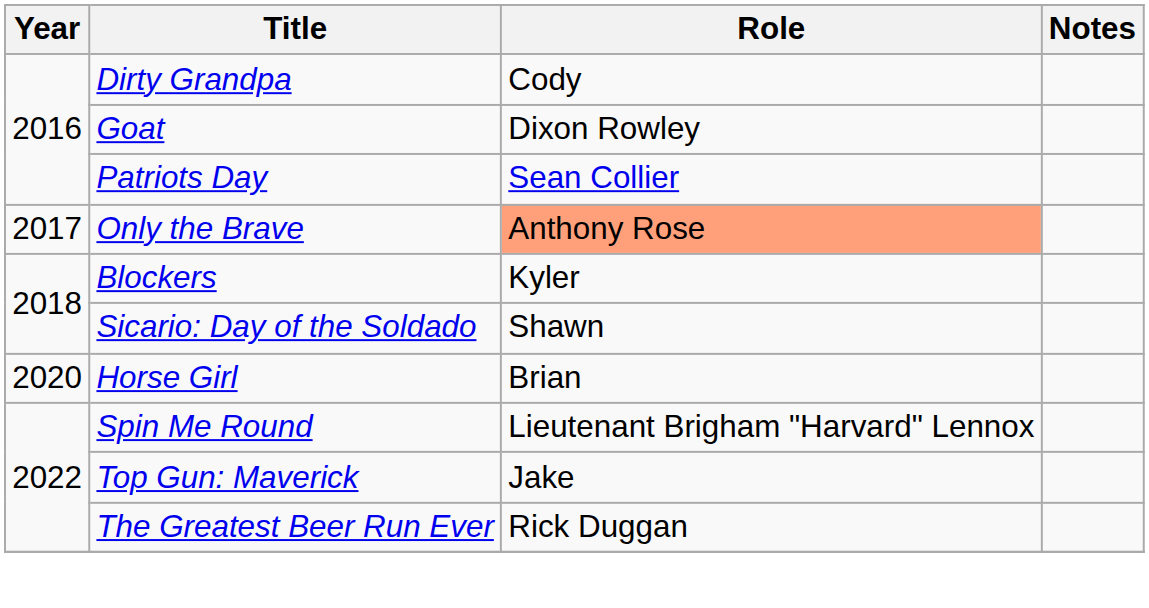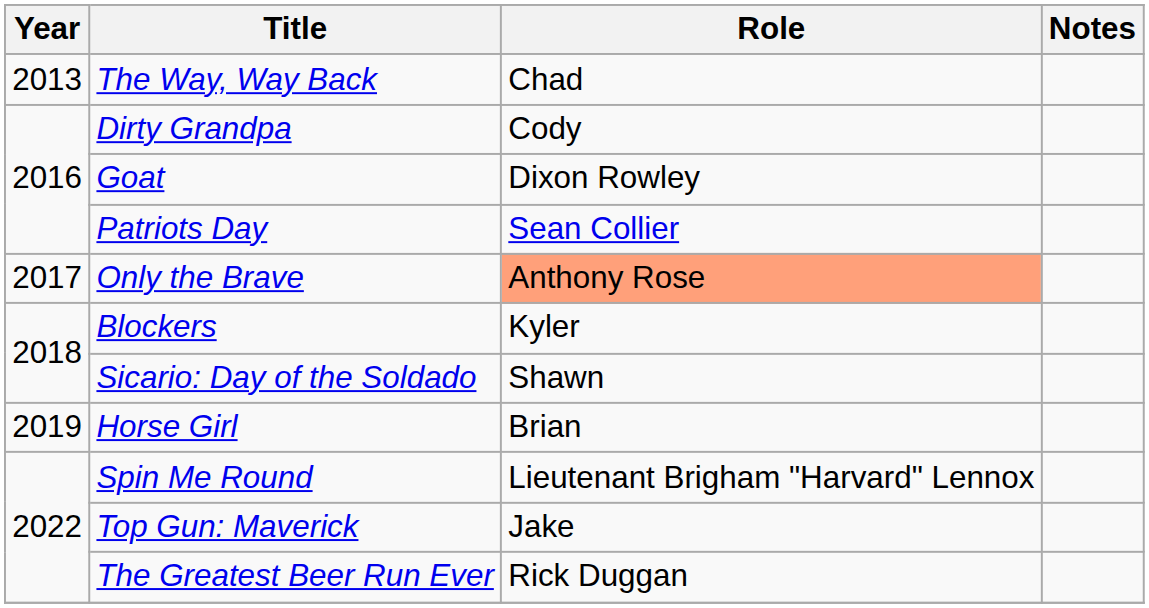 <table class="wikitable sortable">
 <tr>
 <th>Year</th>
 <th>Title</th>
 <th>Role</th>
 <th class="unsortable">Notes</th>
+</tr>
+<tr>
+<td>2013</td>
+<td><em><a href='#'>The Way, Way Back</a></em></td>
+<td>Chad</td>
+<td></td>
 </tr>
 <tr>
 <td rowspan="3">2016</td>
 <td><em><a href='#'>Dirty Grandpa</a></em></td>
 <td>Cody</td>
 <td></td>
 </tr>
 <tr>
 <td><em><a href='#'>Goat</a></em></td>
 <td>Dixon Rowley</td>
 <td></td>
 </tr>
 <tr>
 <td><em><a href='#'>Patriots Day</a></em></td>
 <td><a href='#'>Sean Collier</a></td>
 <td></td>
 </tr>
 <tr>
 <td>2017</td>
 <td><em><a href='#'>Only the Brave</a></em></td>
 <td style="background: lightsalmon;">Anthony Rose</td>
 <td></td>
 </tr>
 <tr>
 <td rowspan="2">2018</td>
 <td><em><a href='#'>Blockers</a></em></td>
 <td>Kyler</td>
 <td></td>
 </tr>
 <tr>
 <td><em><a href='#'>Sicario: Day of the Soldado</a></em></td>
 <td>Shawn</td>
 <td></td>
 </tr>
 <tr>
-<td>2020</td>
+<td>2019</td>
 <td><em><a href='#'>Horse Girl</a></em></td>
 <td>Brian</td>
 <td></td>
 </tr>
 <tr>
 <td rowspan="3">2022</td>
 <td><em><a href='#'>Spin Me Round</a></em></td>
 <td>Lieutenant Brigham "Harvard" Lennox</td>
 <td></td>
 </tr>
 <tr>
 <td><em><a href='#'>Top Gun: Maverick</a></em></td>
 <td>Jake</td>
 <td></td>
 </tr>
 <tr>
 <td><em><a href='#'>The Greatest Beer Run Ever</a></em></td>
 <td>Rick Duggan</td>
 <td></td>
 </tr>
 <tr>
 </tr>
 </table>
